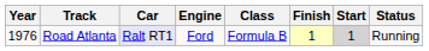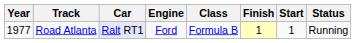 <table class="wikitable" style="text-align:center; font-size:90%">
 <tr>
 <th>Year</th>
 <th>Track</th>
 <th>Car</th>
 <th>Engine</th>
 <th>Class</th>
 <th>Finish</th>
 <th>Start</th>
 <th>Status</th>
 </tr>
 <tr>
-<td>1976</td>
+<td>1977</td>
 <td><a href='#'>Road Atlanta</a></td>
 <td style="background: lavender;"><a href='#'>Ralt</a> RT1</td>
 <td><a href='#'>Ford</a></td>
 <td><a href='#'>Formula B</a></td>
 <td style="background:#FFFFBF;">1</td>
-<td style="background: lightgrey;">1</td>
+<td>1</td>
 <td>Running</td>
 </tr>
 </table>
